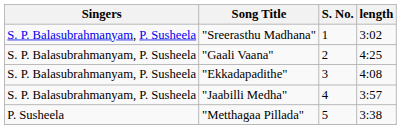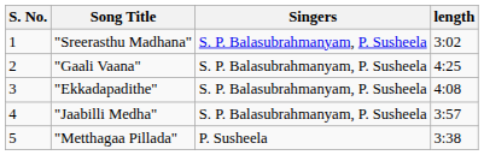 <table class="wikitable">
 <tr>
+<th>S. No.</th>
+<th>Song Title</th>
 <th>Singers</th>
-<th>Song Title</th>
-<th>S. No.</th>
 <th>length</th>
 </tr>
 <tr>
+<td>1</td>
+<td>"Sreerasthu Madhana"</td>
 <td><a href='#'>S. P. Balasubrahmanyam</a>, <a href='#'>P. Susheela</a></td>
-<td>"Sreerasthu Madhana"</td>
-<td>1</td>
 <td>3:02</td>
 </tr>
 <tr>
+<td>2</td>
+<td>"Gaali Vaana"</td>
 <td>S. P. Balasubrahmanyam, P. Susheela</td>
-<td>"Gaali Vaana"</td>
-<td>2</td>
 <td>4:25</td>
 </tr>
 <tr>
+<td>3</td>
+<td>"Ekkadapadithe"</td>
 <td>S. P. Balasubrahmanyam, P. Susheela</td>
-<td>"Ekkadapadithe"</td>
-<td>3</td>
 <td>4:08</td>
 </tr>
 <tr>
+<td>4</td>
+<td>"Jaabilli Medha"</td>
 <td>S. P. Balasubrahmanyam, P. Susheela</td>
-<td>"Jaabilli Medha"</td>
-<td>4</td>
 <td>3:57</td>
 </tr>
 <tr>
+<td>5</td>
+<td>"Metthagaa Pillada"</td>
 <td>P. Susheela</td>
-<td>"Metthagaa Pillada"</td>
-<td>5</td>
 <td>3:38</td>
 </tr>
 </table>
